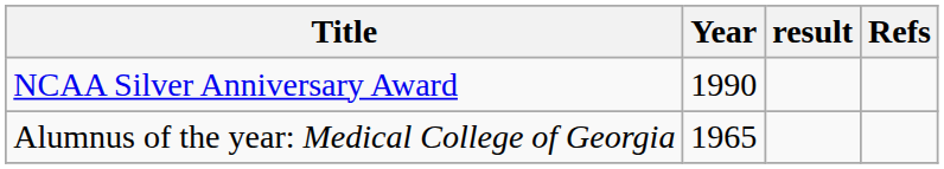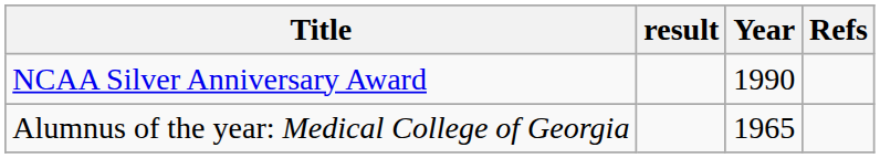 <table class="wikitable">
 <tr>
 <th>Title</th>
+<th>result</th>
 <th>Year</th>
-<th>result</th>
 <th>Refs</th>
 </tr>
 <tr>
 <td><a href='#'>NCAA Silver Anniversary Award</a></td>
+<td></td>
 <td>1990</td>
-<td></td>
 <td></td>
 </tr>
 <tr>
 <td>Alumnus of the year: <em>Medical College of Georgia</em></td>
+<td></td>
 <td>1965</td>
-<td></td>
 <td></td>
 </tr>
 </table>
